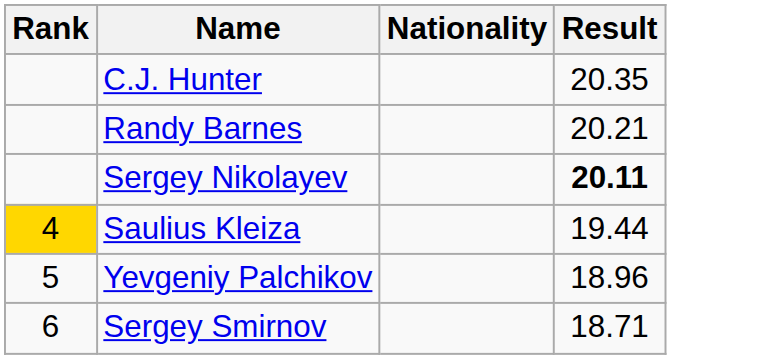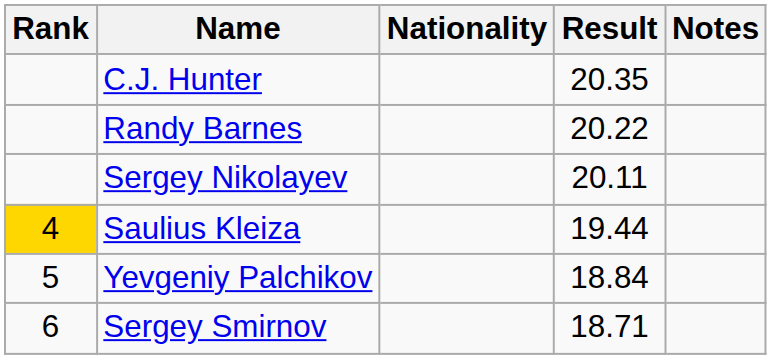 <table class="wikitable sortable" style="text-align:center">
 <tr>
 <th>Rank</th>
 <th>Name</th>
 <th>Nationality</th>
 <th>Result</th>
+<th>Notes</th>
 </tr>
 <tr>
 <td></td>
 <td align=left><a href='#'>C.J. Hunter</a></td>
 <td align=left></td>
 <td>20.35</td>
+<td></td>
 </tr>
 <tr>
 <td></td>
 <td align=left><a href='#'>Randy Barnes</a></td>
 <td align=left></td>
-<td>20.21</td>
+<td>20.22</td>
+<td></td>
 </tr>
 <tr>
 <td></td>
 <td align=left><a href='#'>Sergey Nikolayev</a></td>
 <td align=left></td>
-<td><strong>20.11</strong></td>
+<td>20.11</td>
+<td></td>
 </tr>
 <tr>
 <td style="background: gold;">4</td>
 <td align=left><a href='#'>Saulius Kleiza</a></td>
 <td align=left></td>
 <td>19.44</td>
+<td></td>
 </tr>
 <tr>
 <td>5</td>
 <td align=left><a href='#'>Yevgeniy Palchikov</a></td>
 <td align=left></td>
-<td>18.96</td>
+<td>18.84</td>
+<td></td>
 </tr>
 <tr>
 <td>6</td>
 <td align=left><a href='#'>Sergey Smirnov</a></td>
 <td align=left></td>
 <td>18.71</td>
+<td></td>
 </tr>
 </table>
